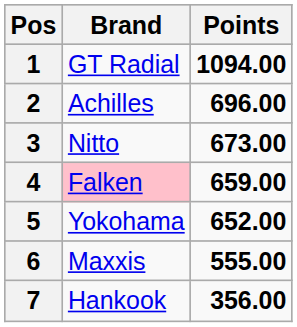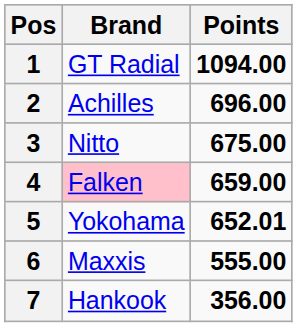 <table class="wikitable" style="font-size: 95%;">
 <tr>
 <th>Pos</th>
 <th>Brand</th>
 <th>Points</th>
 </tr>
 <tr>
 <th>1</th>
 <td> <a href='#'>GT Radial</a></td>
 <td align="right"><strong>1094.00</strong></td>
 </tr>
 <tr>
 <th>2</th>
 <td> <a href='#'>Achilles</a></td>
 <td align="right"><strong>696.00</strong></td>
 </tr>
 <tr>
 <th>3</th>
 <td> <a href='#'>Nitto</a></td>
-<td align="right"><strong>673.00</strong></td>
+<td align="right"><strong>675.00</strong></td>
 </tr>
 <tr>
 <th>4</th>
 <td style="background: pink;"> <a href='#'>Falken</a></td>
 <td align="right"><strong>659.00</strong></td>
 </tr>
 <tr>
 <th>5</th>
 <td> <a href='#'>Yokohama</a></td>
-<td align="right"><strong>652.00</strong></td>
+<td align="right"><strong>652.01</strong></td>
 </tr>
 <tr>
 <th>6</th>
 <td> <a href='#'>Maxxis</a></td>
 <td align="right"><strong>555.00</strong></td>
 </tr>
 <tr>
 <th>7</th>
 <td> <a href='#'>Hankook</a></td>
 <td align="right"><strong>356.00</strong></td>
 </tr>
 </table>
